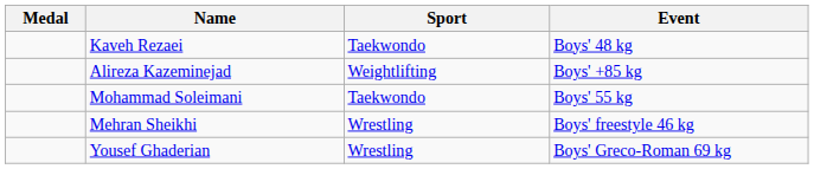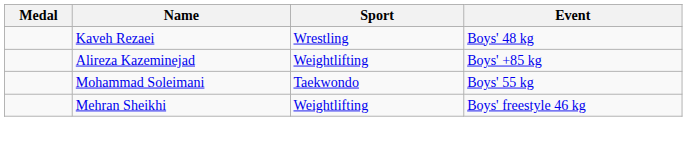 <table class="wikitable sortable" style="text-align:left;">
 <tr>
 <th width="70">Medal</th>
 <th width="240">Name</th>
 <th width="190">Sport</th>
 <th width="240">Event</th>
 </tr>
 <tr>
 <td></td>
 <td><a href='#'>Kaveh Rezaei</a></td>
-<td><a href='#'>Taekwondo</a></td>
+<td><a href='#'>Wrestling</a></td>
 <td><a href='#'>Boys' 48 kg</a></td>
 </tr>
 <tr>
 <td></td>
 <td><a href='#'>Alireza Kazeminejad</a></td>
 <td><a href='#'>Weightlifting</a></td>
 <td><a href='#'>Boys' +85 kg</a></td>
 </tr>
 <tr>
 <td></td>
 <td><a href='#'>Mohammad Soleimani</a></td>
 <td><a href='#'>Taekwondo</a></td>
 <td><a href='#'>Boys' 55 kg</a></td>
 </tr>
 <tr>
 <td></td>
 <td><a href='#'>Mehran Sheikhi</a></td>
-<td><a href='#'>Wrestling</a></td>
+<td><a href='#'>Weightlifting</a></td>
 <td><a href='#'>Boys' freestyle 46 kg</a></td>
 </tr>
-<tr>
-<td></td>
-<td><a href='#'>Yousef Ghaderian</a></td>
-<td><a href='#'>Wrestling</a></td>
-<td><a href='#'>Boys' Greco-Roman 69 kg</a></td>
-</tr>
 </table>
